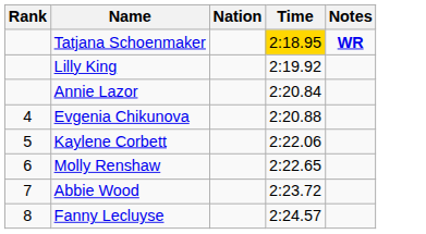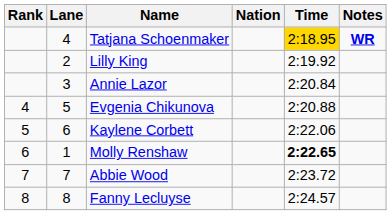 <table class="wikitable sortable" style="text-align:center">
 <tr>
 <th>Rank</th>
+<th>Lane</th>
 <th>Name</th>
 <th>Nation</th>
 <th>Time</th>
 <th>Notes</th>
 </tr>
 <tr>
 <td></td>
+<td>4</td>
 <td align=left><a href='#'>Tatjana Schoenmaker</a></td>
 <td align=left></td>
 <td style="background: gold;">2:18.95</td>
 <td><strong><a href='#'>WR</a></strong></td>
 </tr>
 <tr>
 <td></td>
+<td>2</td>
 <td align=left><a href='#'>Lilly King</a></td>
 <td align=left></td>
 <td>2:19.92</td>
 <td></td>
 </tr>
 <tr>
 <td></td>
+<td>3</td>
 <td align=left><a href='#'>Annie Lazor</a></td>
 <td align=left></td>
 <td>2:20.84</td>
 <td></td>
 </tr>
 <tr>
 <td>4</td>
+<td>5</td>
 <td align=left><a href='#'>Evgenia Chikunova</a></td>
 <td align=left></td>
 <td>2:20.88</td>
 <td></td>
 </tr>
 <tr>
 <td>5</td>
+<td>6</td>
 <td align=left><a href='#'>Kaylene Corbett</a></td>
 <td align=left></td>
 <td>2:22.06</td>
 <td></td>
 </tr>
 <tr>
 <td>6</td>
+<td>1</td>
 <td align=left><a href='#'>Molly Renshaw</a></td>
 <td align=left></td>
-<td>2:22.65</td>
+<td><strong>2:22.65</strong></td>
 <td></td>
 </tr>
 <tr>
+<td>7</td>
 <td>7</td>
 <td align=left><a href='#'>Abbie Wood</a></td>
 <td align=left></td>
 <td>2:23.72</td>
 <td></td>
 </tr>
 <tr>
 <td>8</td>
+<td>8</td>
 <td align=left><a href='#'>Fanny Lecluyse</a></td>
 <td align=left></td>
 <td>2:24.57</td>
 <td></td>
 </tr>
 </table>
